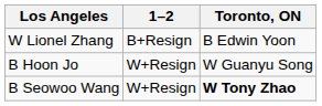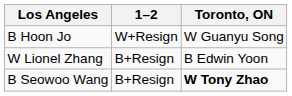 <table class="wikitable">
 <tr>
 <th>Los Angeles</th>
 <th>1–2</th>
 <th>Toronto, ON</th>
 </tr>
 <tr>
+<td>B Hoon Jo</td>
+<td>W+Resign</td>
+<td>W Guanyu Song</td>
+</tr>
+<tr>
 <td>W Lionel Zhang</td>
 <td>B+Resign</td>
 <td>B Edwin Yoon</td>
 </tr>
 <tr>
-<td>B Hoon Jo</td>
-<td>W+Resign</td>
-<td>W Guanyu Song</td>
-</tr>
-<tr>
 <td>B Seowoo Wang</td>
-<td>W+Resign</td>
+<td>B+Resign</td>
 <td><strong>W Tony Zhao</strong></td>
 </tr>
 </table>
